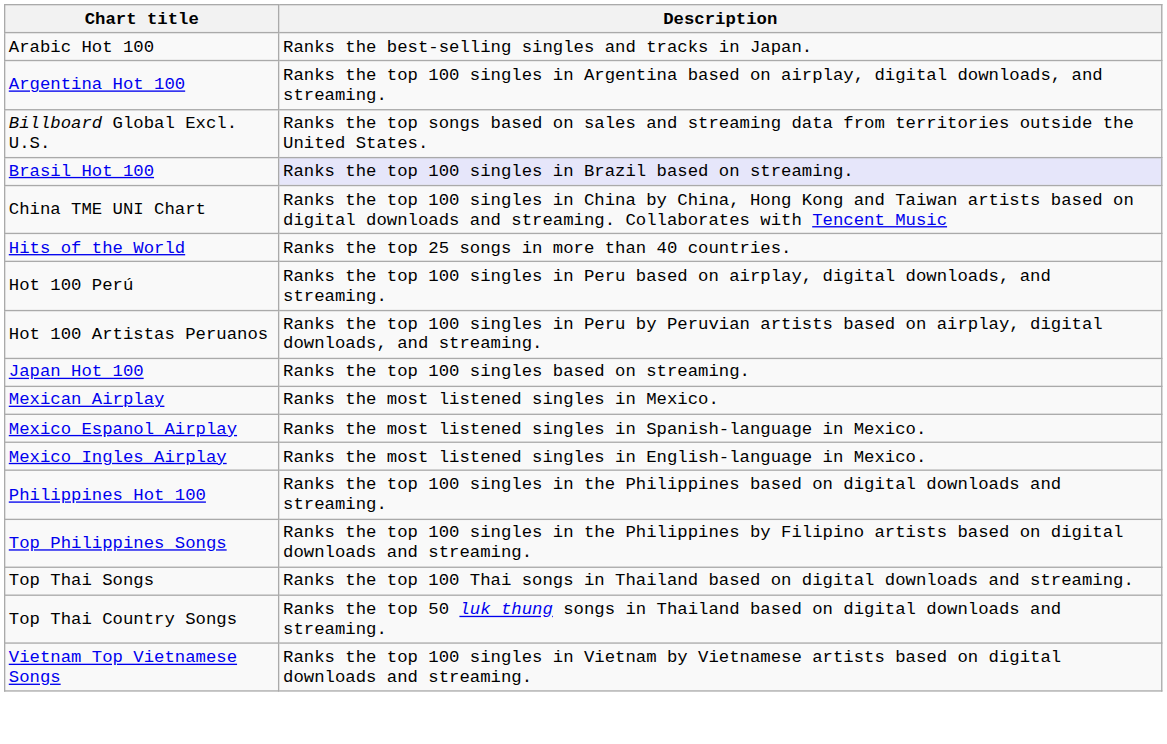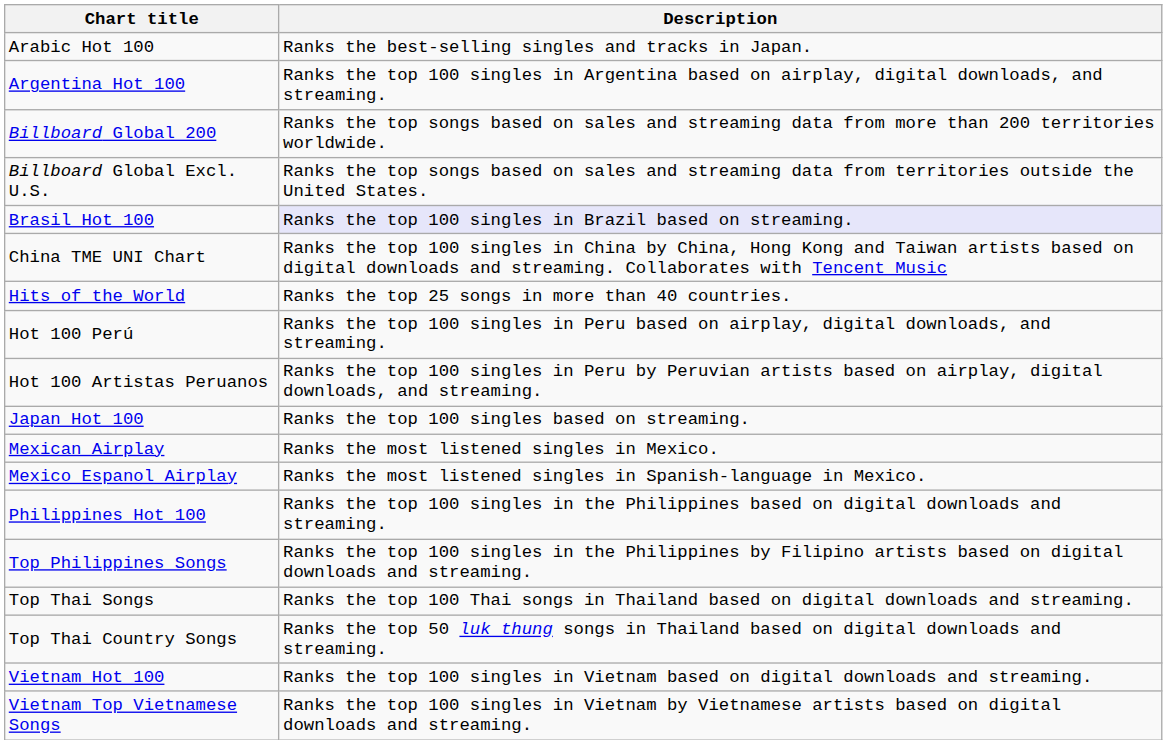 <table class="wikitable sortable">
 <tr>
 <th style="width:200px;">Chart title</th>
 <th class="unsortable">Description</th>
 </tr>
 <tr>
 <td>Arabic Hot 100</td>
 <td>Ranks the best-selling singles and tracks in Japan.</td>
 </tr>
 <tr>
 <td><a href='#'>Argentina Hot 100</a></td>
 <td>Ranks the top 100 singles in Argentina based on airplay, digital downloads, and streaming.</td>
+</tr>
+<tr>
+<td><a href='#'><em>Billboard</em> Global 200</a></td>
+<td>Ranks the top songs based on sales and streaming data from more than 200 territories worldwide.</td>
 </tr>
 <tr>
 <td><em>Billboard</em> Global Excl. U.S.</td>
 <td>Ranks the top songs based on sales and streaming data from territories outside the United States.</td>
 </tr>
 <tr>
 <td><a href='#'>Brasil Hot 100</a></td>
 <td style="background: lavender;">Ranks the top 100 singles in Brazil based on streaming.</td>
 </tr>
 <tr>
 <td>China TME UNI Chart</td>
 <td>Ranks the top 100 singles in China by China, Hong Kong and Taiwan artists based on digital downloads and streaming. Collaborates with <a href='#'>Tencent Music</a></td>
 </tr>
 <tr>
 <td><a href='#'>Hits of the World</a></td>
 <td>Ranks the top 25 songs in more than 40 countries.</td>
 </tr>
 <tr>
 <td>Hot 100 Perú</td>
 <td>Ranks the top 100 singles in Peru based on airplay, digital downloads, and streaming.</td>
 </tr>
 <tr>
 <td>Hot 100 Artistas Peruanos</td>
 <td>Ranks the top 100 singles in Peru by Peruvian artists based on airplay, digital downloads, and streaming.</td>
 </tr>
 <tr>
 <td><a href='#'>Japan Hot 100</a></td>
 <td>Ranks the top 100 singles based on streaming.</td>
 </tr>
 <tr>
 <td><a href='#'>Mexican Airplay</a></td>
 <td>Ranks the most listened singles in Mexico.</td>
 </tr>
 <tr>
 <td><a href='#'>Mexico Espanol Airplay</a></td>
 <td>Ranks the most listened singles in Spanish-language in Mexico.</td>
 </tr>
 <tr>
-<td><a href='#'>Mexico Ingles Airplay</a></td>
-<td>Ranks the most listened singles in English-language in Mexico.</td>
-</tr>
-<tr>
 <td><a href='#'>Philippines Hot 100</a></td>
 <td>Ranks the top 100 singles in the Philippines based on digital downloads and streaming.</td>
 </tr>
 <tr>
 <td><a href='#'>Top Philippines Songs</a></td>
 <td>Ranks the top 100 singles in the Philippines by Filipino artists based on digital downloads and streaming.</td>
 </tr>
 <tr>
 <td>Top Thai Songs</td>
 <td>Ranks the top 100 Thai songs in Thailand based on digital downloads and streaming.</td>
 </tr>
 <tr>
 <td>Top Thai Country Songs</td>
 <td>Ranks the top 50 <em><a href='#'>luk thung</a></em> songs in Thailand based on digital downloads and streaming.</td>
 </tr>
 <tr>
+<td><a href='#'>Vietnam Hot 100</a></td>
+<td>Ranks the top 100 singles in Vietnam based on digital downloads and streaming.</td>
+</tr>
+<tr>
 <td><a href='#'>Vietnam Top Vietnamese Songs</a></td>
 <td>Ranks the top 100 singles in Vietnam by Vietnamese artists based on digital downloads and streaming.</td>
 </tr>
 </table>
